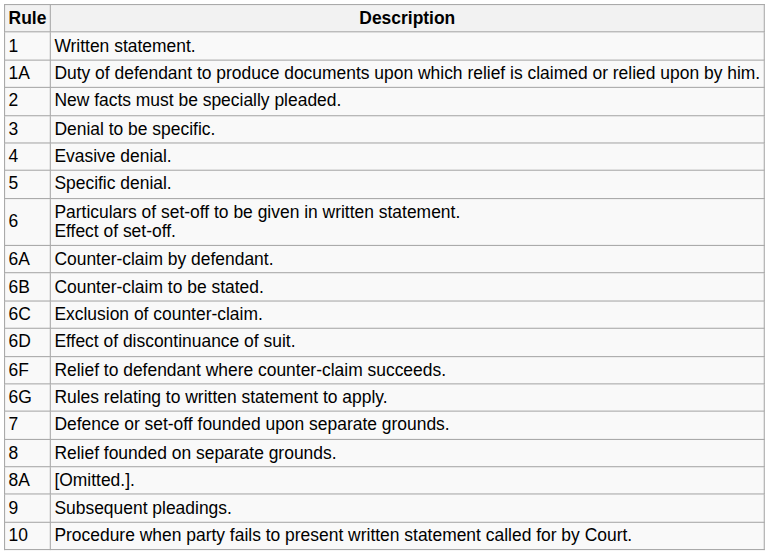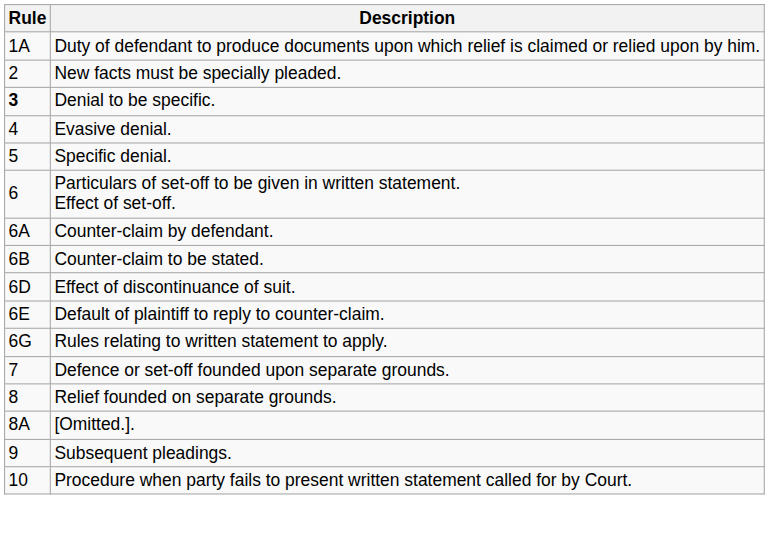 <table class="wikitable">
 <tr>
 <th>Rule</th>
 <th>Description</th>
-</tr>
-<tr>
-<td>1</td>
-<td>Written statement.</td>
 </tr>
 <tr>
 <td>1A</td>
 <td>Duty of defendant to produce documents upon which relief is claimed or relied upon by him.</td>
 </tr>
 <tr>
 <td>2</td>
 <td>New facts must be specially pleaded.</td>
 </tr>
 <tr>
-<td>3</td>
+<td><strong>3</strong></td>
 <td>Denial to be specific.</td>
 </tr>
 <tr>
 <td>4</td>
 <td>Evasive denial.</td>
 </tr>
 <tr>
 <td>5</td>
 <td>Specific denial.</td>
 </tr>
 <tr>
 <td>6</td>
 <td>Particulars of set-off to be given in written statement.<br>Effect of set-off.</td>
 </tr>
 <tr>
 <td>6A</td>
 <td>Counter-claim by defendant.</td>
 </tr>
 <tr>
 <td>6B</td>
 <td>Counter-claim to be stated.</td>
 </tr>
 <tr>
-<td>6C</td>
-<td>Exclusion of counter-claim.</td>
-</tr>
-<tr>
 <td>6D</td>
 <td>Effect of discontinuance of suit.</td>
 </tr>
 <tr>
-<td>6F</td>
-<td>Relief to defendant where counter-claim succeeds.</td>
+<td>6E</td>
+<td>Default of plaintiff to reply to counter-claim.</td>
 </tr>
 <tr>
 <td>6G</td>
 <td>Rules relating to written statement to apply.</td>
 </tr>
 <tr>
 <td>7</td>
 <td>Defence or set-off founded upon separate grounds.</td>
 </tr>
 <tr>
 <td>8</td>
 <td>Relief founded on separate grounds.</td>
 </tr>
 <tr>
 <td>8A</td>
 <td>[Omitted.].</td>
 </tr>
 <tr>
 <td>9</td>
 <td>Subsequent pleadings.</td>
 </tr>
 <tr>
 <td>10</td>
 <td>Procedure when party fails to present written statement called for by Court.</td>
 </tr>
 </table>
